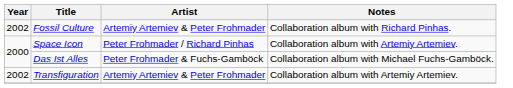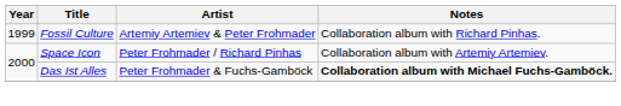 <table class="wikitable" border="1">
 <tr>
 <th>Year</th>
 <th>Title</th>
 <th>Artist</th>
 <th>Notes</th>
 </tr>
 <tr>
-<td>2002</td>
+<td>1999</td>
 <td><em><a href='#'>Fossil Culture</a></em></td>
 <td><a href='#'>Artemiy Artemiev</a> & <a href='#'>Peter Frohmader</a></td>
 <td>Collaboration album with <a href='#'>Richard Pinhas</a>.</td>
 </tr>
 <tr>
 <td rowspan="2">2000</td>
 <td><em><a href='#'>Space Icon</a></em></td>
 <td><a href='#'>Peter Frohmader</a> / <a href='#'>Richard Pinhas</a></td>
 <td>Collaboration album with <a href='#'>Artemiy Artemiev</a>.</td>
 </tr>
 <tr>
 <td><em><a href='#'>Das Ist Alles</a></em></td>
 <td><a href='#'>Peter Frohmader</a> & Fuchs-Gamböck</td>
-<td>Collaboration album with Michael Fuchs-Gamböck.</td>
-</tr>
-<tr>
-<td>2002</td>
-<td><em><a href='#'>Transfiguration</a></em></td>
-<td><a href='#'>Artemiy Artemiev</a> & <a href='#'>Peter Frohmader</a></td>
-<td>Collaboration album with Artemiy Artemiev.</td>
+<td><strong>Collaboration album with Michael Fuchs-Gamböck.</strong></td>
 </tr>
 <tr>
 </tr>
 </table>
